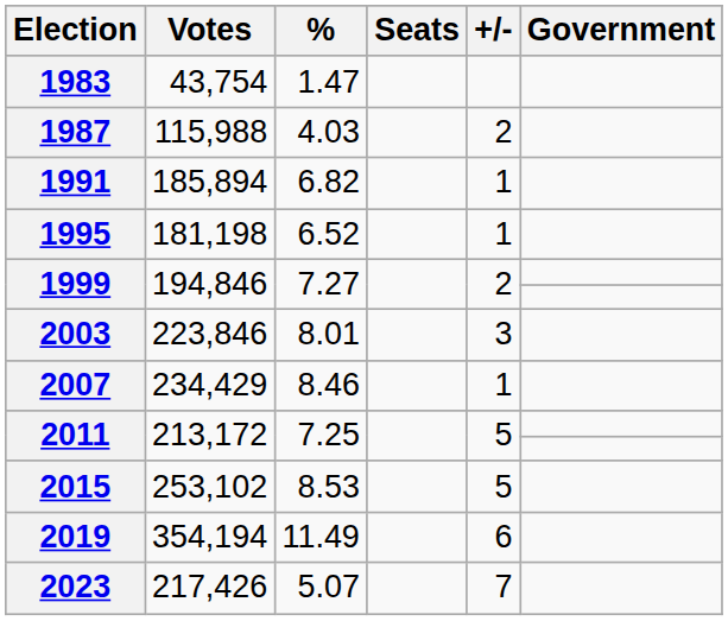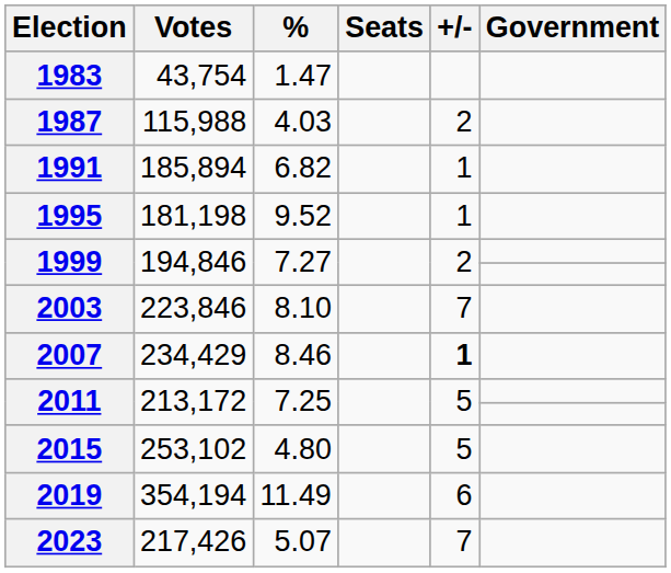 <table class=wikitable style="text-align:right;">
 <tr>
 <th>Election</th>
 <th>Votes</th>
 <th>%</th>
 <th>Seats</th>
 <th>+/-</th>
 <th>Government</th>
 </tr>
 <tr>
 <th><a href='#'>1983</a></th>
 <td align="right">43,754</td>
 <td align="right">1.47</td>
 <td></td>
 <td></td>
 <td></td>
 </tr>
 <tr>
 <th><a href='#'>1987</a></th>
 <td align="right">115,988</td>
 <td align="right">4.03</td>
 <td></td>
 <td> 2</td>
 <td></td>
 </tr>
 <tr>
 <th><a href='#'>1991</a></th>
 <td align="right">185,894</td>
 <td align="right">6.82</td>
 <td></td>
 <td> 1</td>
 <td></td>
 </tr>
 <tr>
 <th><a href='#'>1995</a></th>
 <td align="right">181,198</td>
-<td align="right">6.52</td>
+<td align="right">9.52</td>
 <td></td>
 <td> 1</td>
 <td></td>
 </tr>
 <tr>
 <th rowspan=2><a href='#'>1999</a></th>
 <td rowspan=2 align="right">194,846</td>
 <td rowspan=2 align="right">7.27</td>
 <td rowspan=2></td>
 <td rowspan=2> 2</td>
 <td></td>
 </tr>
 <tr>
 <td></td>
 </tr>
 <tr>
 <th><a href='#'>2003</a></th>
 <td align="right">223,846</td>
-<td align="right">8.01</td>
+<td align="right">8.10</td>
 <td></td>
-<td> 3</td>
+<td> 7</td>
 <td></td>
 </tr>
 <tr>
 <th><a href='#'>2007</a></th>
 <td align="right">234,429</td>
 <td align="right">8.46</td>
 <td></td>
-<td> 1</td>
+<td><strong> 1</strong></td>
 <td></td>
 </tr>
 <tr>
 <th rowspan=2><a href='#'>2011</a></th>
 <td rowspan=2 align="right">213,172</td>
 <td rowspan=2 align="right">7.25</td>
 <td rowspan=2></td>
 <td rowspan=2> 5</td>
 <td></td>
 </tr>
 <tr>
 <td></td>
 </tr>
 <tr>
 <th><a href='#'>2015</a></th>
 <td align="right">253,102</td>
-<td align="right">8.53</td>
+<td align="right">4.80</td>
 <td></td>
 <td> 5</td>
 <td></td>
 </tr>
 <tr>
 <th><a href='#'>2019</a></th>
 <td align="right">354,194</td>
 <td align="right">11.49</td>
 <td></td>
 <td> 6</td>
 <td></td>
 </tr>
 <tr>
 <th><a href='#'>2023</a></th>
 <td align="right">217,426</td>
 <td align="right">5.07</td>
 <td></td>
 <td> 7</td>
 <td></td>
 </tr>
 </table>
